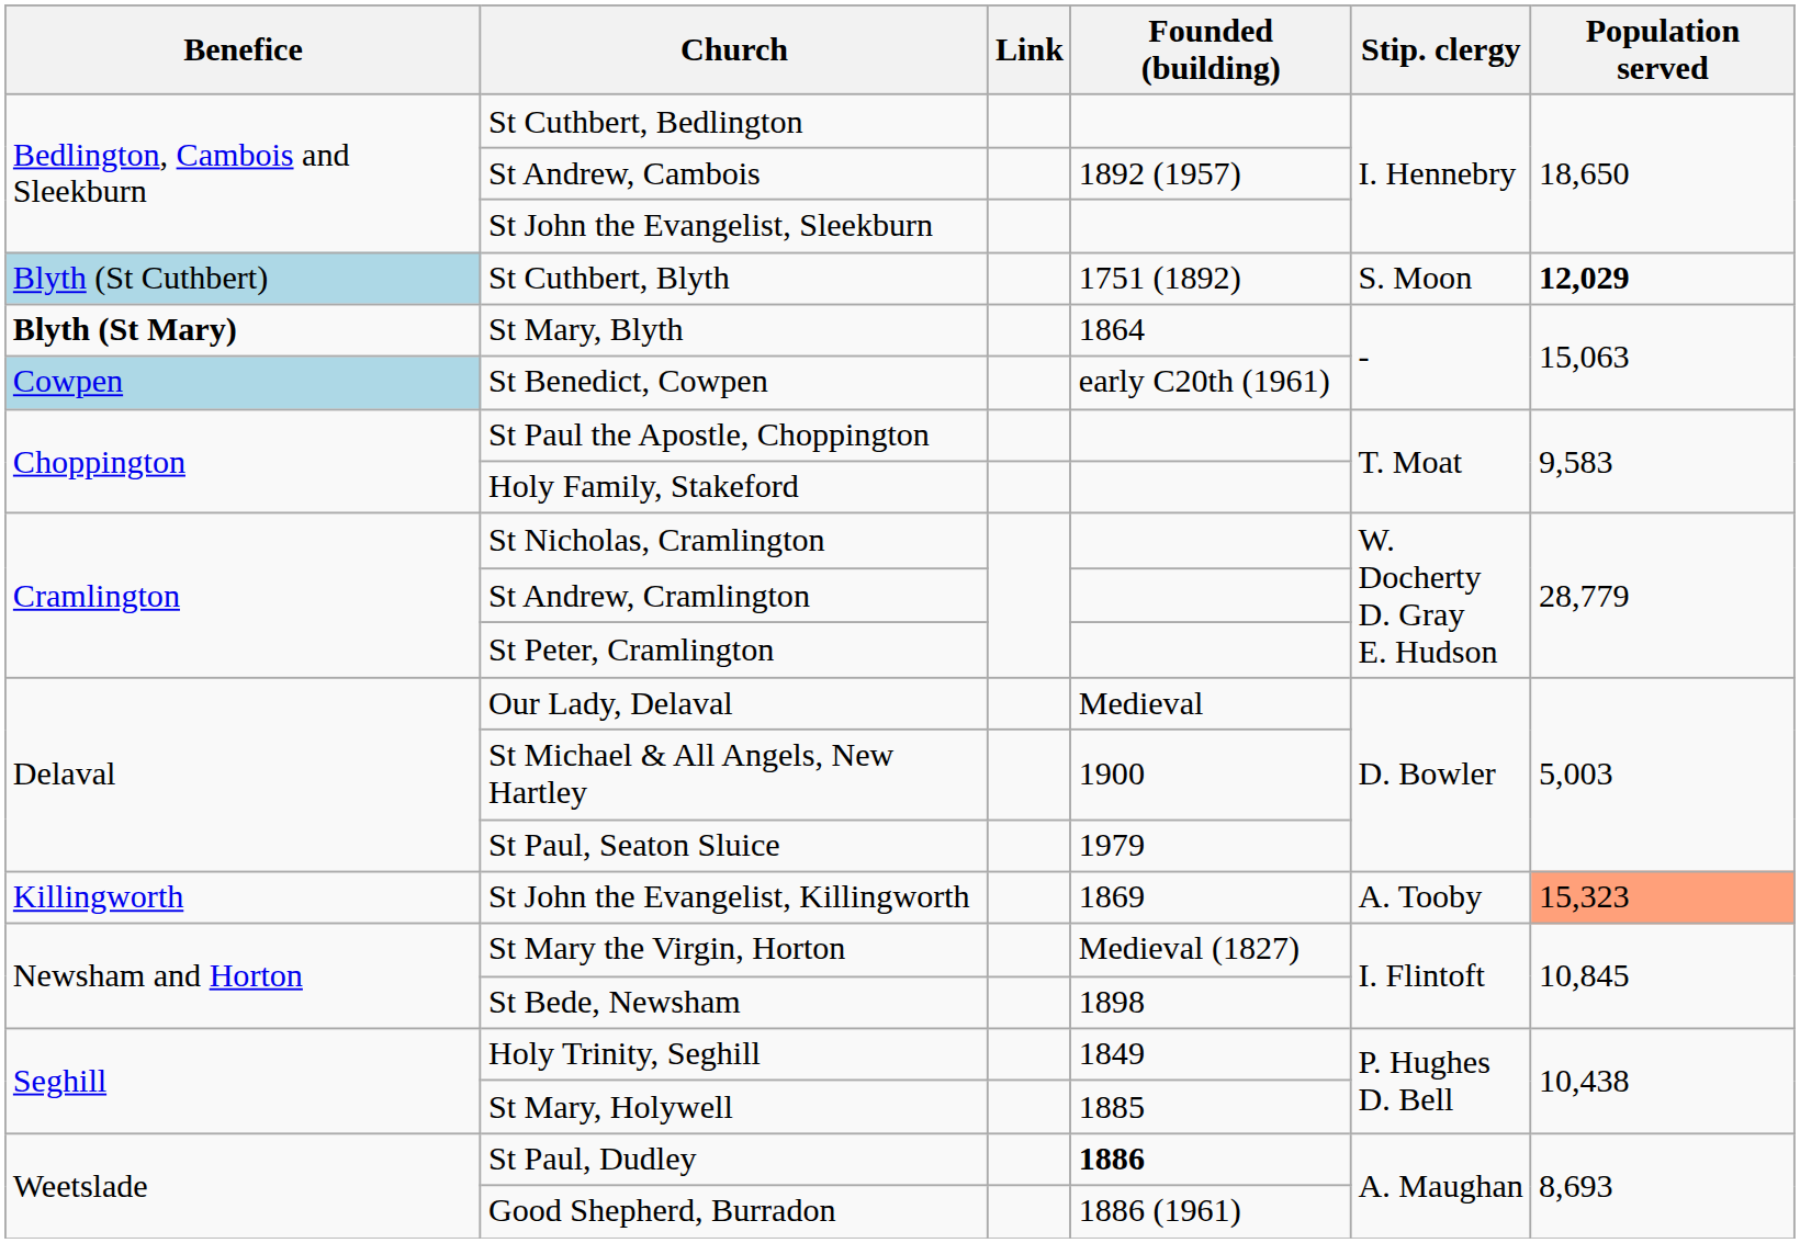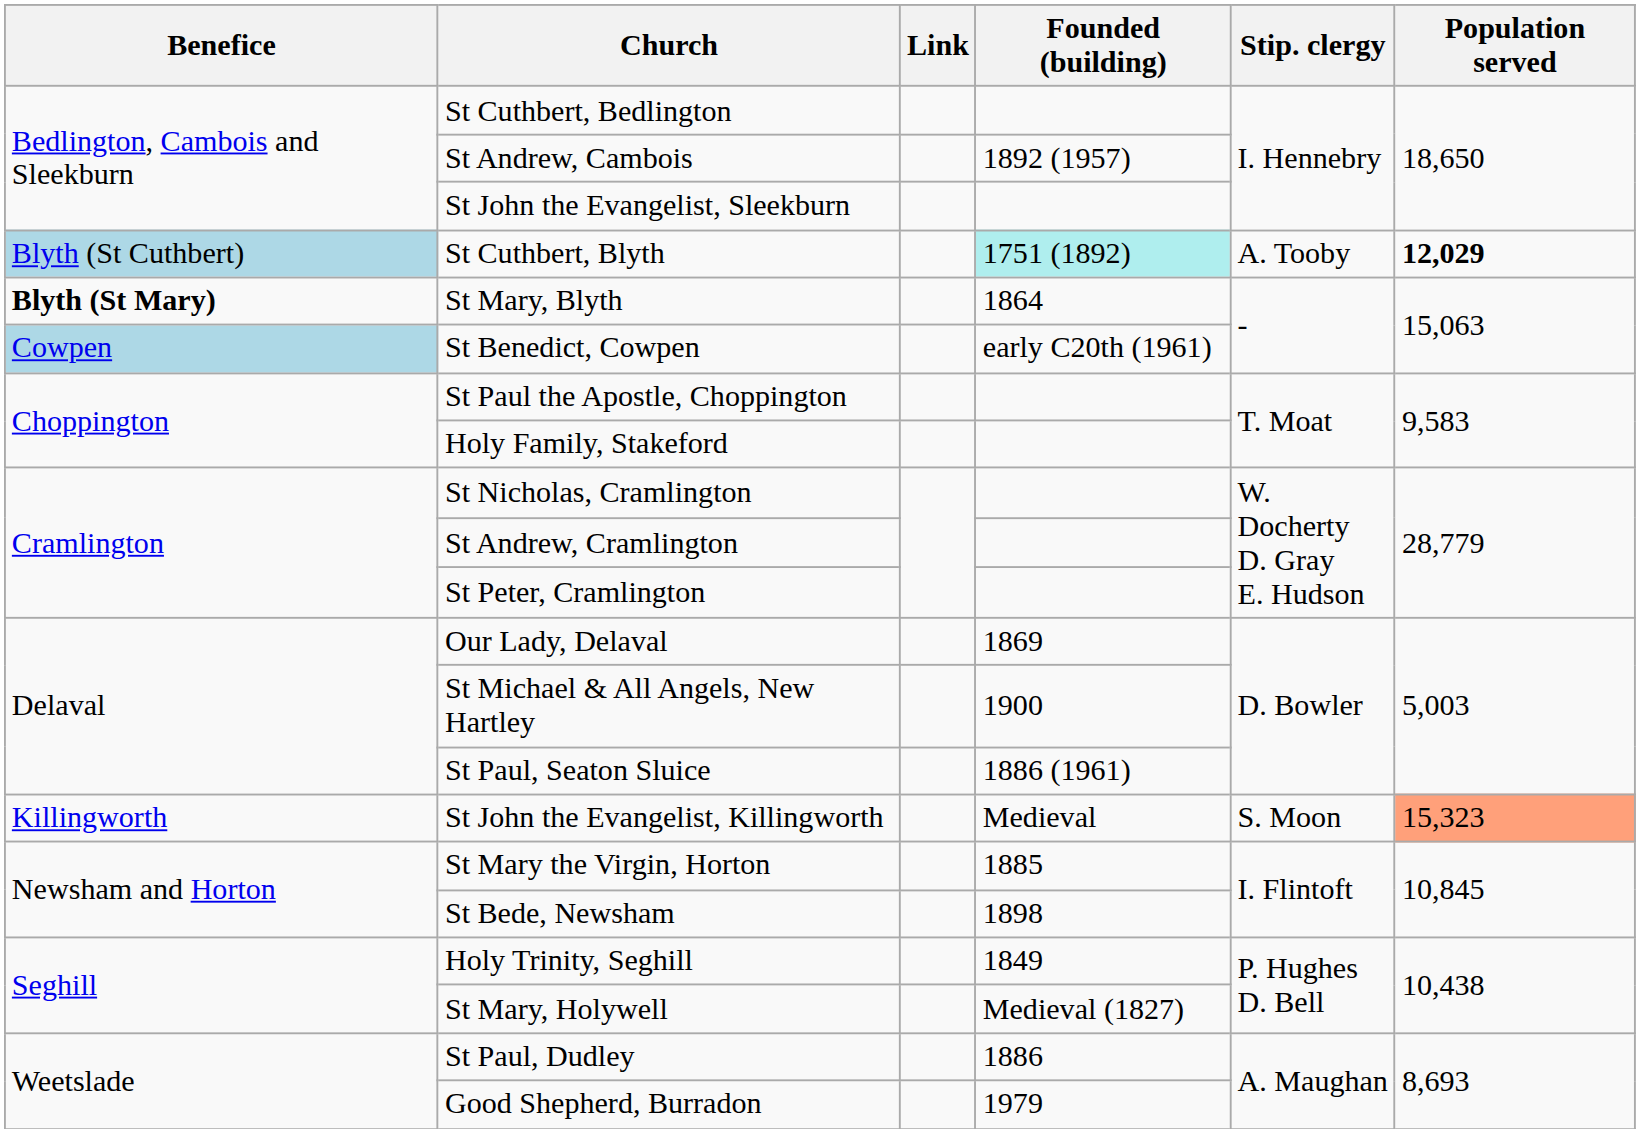 <table class="wikitable">
 <tr>
 <th>Benefice</th>
 <th>Church</th>
 <th>Link</th>
 <th>Founded (building)</th>
 <th>Stip. clergy</th>
 <th>Population served</th>
 </tr>
 <tr>
 <td rowspan="3"><a href='#'>Bedlington</a>, <a href='#'>Cambois</a> and Sleekburn</td>
 <td>St Cuthbert, Bedlington</td>
 <td></td>
 <td></td>
 <td rowspan="3">I. Hennebry</td>
 <td rowspan="3">18,650</td>
 </tr>
 <tr>
 <td>St Andrew, Cambois</td>
 <td></td>
 <td>1892 (1957)</td>
 </tr>
 <tr>
 <td>St John the Evangelist, Sleekburn</td>
 <td></td>
 <td></td>
 </tr>
 <tr>
 <td style="background: lightblue;"><a href='#'>Blyth</a> (St Cuthbert)</td>
 <td>St Cuthbert, Blyth</td>
 <td></td>
-<td>1751 (1892)</td>
-<td>S. Moon</td>
+<td style="background: paleturquoise;">1751 (1892)</td>
+<td>A. Tooby</td>
 <td><strong>12,029</strong></td>
 </tr>
 <tr>
 <td><strong>Blyth (St Mary)</strong></td>
 <td>St Mary, Blyth</td>
 <td></td>
 <td>1864</td>
 <td rowspan="2">-</td>
 <td rowspan="2">15,063</td>
 </tr>
 <tr>
 <td style="background: lightblue;"><a href='#'>Cowpen</a></td>
 <td>St Benedict, Cowpen</td>
 <td></td>
 <td>early C20th (1961)</td>
 </tr>
 <tr>
 <td rowspan="2"><a href='#'>Choppington</a></td>
 <td>St Paul the Apostle, Choppington</td>
 <td></td>
 <td></td>
 <td rowspan="2">T. Moat</td>
 <td rowspan="2">9,583</td>
 </tr>
 <tr>
 <td>Holy Family, Stakeford</td>
 <td></td>
 <td></td>
 </tr>
 <tr>
 <td rowspan="3"><a href='#'>Cramlington</a></td>
 <td>St Nicholas, Cramlington</td>
 <td rowspan="3"></td>
 <td></td>
 <td rowspan="3">W. Docherty<br>D. Gray<br>E. Hudson</td>
 <td rowspan="3">28,779</td>
 </tr>
 <tr>
 <td>St Andrew, Cramlington</td>
 <td></td>
 </tr>
 <tr>
 <td>St Peter, Cramlington</td>
 <td></td>
 </tr>
 <tr>
 <td rowspan="3">Delaval</td>
 <td>Our Lady, Delaval</td>
 <td></td>
-<td>Medieval</td>
+<td>1869</td>
 <td rowspan="3">D. Bowler</td>
 <td rowspan="3">5,003</td>
 </tr>
 <tr>
 <td>St Michael & All Angels, New Hartley</td>
 <td></td>
 <td>1900</td>
 </tr>
 <tr>
 <td>St Paul, Seaton Sluice</td>
 <td></td>
-<td>1979</td>
+<td>1886 (1961)</td>
 </tr>
 <tr>
 <td><a href='#'>Killingworth</a></td>
 <td>St John the Evangelist, Killingworth</td>
 <td></td>
-<td>1869</td>
-<td>A. Tooby</td>
+<td>Medieval</td>
+<td>S. Moon</td>
 <td style="background: lightsalmon;">15,323</td>
 </tr>
 <tr>
 <td rowspan="2">Newsham and <a href='#'>Horton</a></td>
 <td>St Mary the Virgin, Horton</td>
 <td></td>
-<td>Medieval (1827)</td>
+<td>1885</td>
 <td rowspan="2">I. Flintoft</td>
 <td rowspan="2">10,845</td>
 </tr>
 <tr>
 <td>St Bede, Newsham</td>
 <td></td>
 <td>1898</td>
 </tr>
 <tr>
 <td rowspan="2"><a href='#'>Seghill</a></td>
 <td>Holy Trinity, Seghill</td>
 <td></td>
 <td>1849</td>
 <td rowspan="2">P. Hughes<br>D. Bell</td>
 <td rowspan="2">10,438</td>
 </tr>
 <tr>
 <td>St Mary, Holywell</td>
 <td></td>
-<td>1885</td>
+<td>Medieval (1827)</td>
 </tr>
 <tr>
 <td rowspan="2">Weetslade</td>
 <td>St Paul, Dudley</td>
 <td></td>
-<td><strong>1886</strong></td>
+<td>1886</td>
 <td rowspan="2">A. Maughan</td>
 <td rowspan="2">8,693</td>
 </tr>
 <tr>
 <td>Good Shepherd, Burradon</td>
 <td></td>
-<td>1886 (1961)</td>
+<td>1979</td>
 </tr>
 </table>
